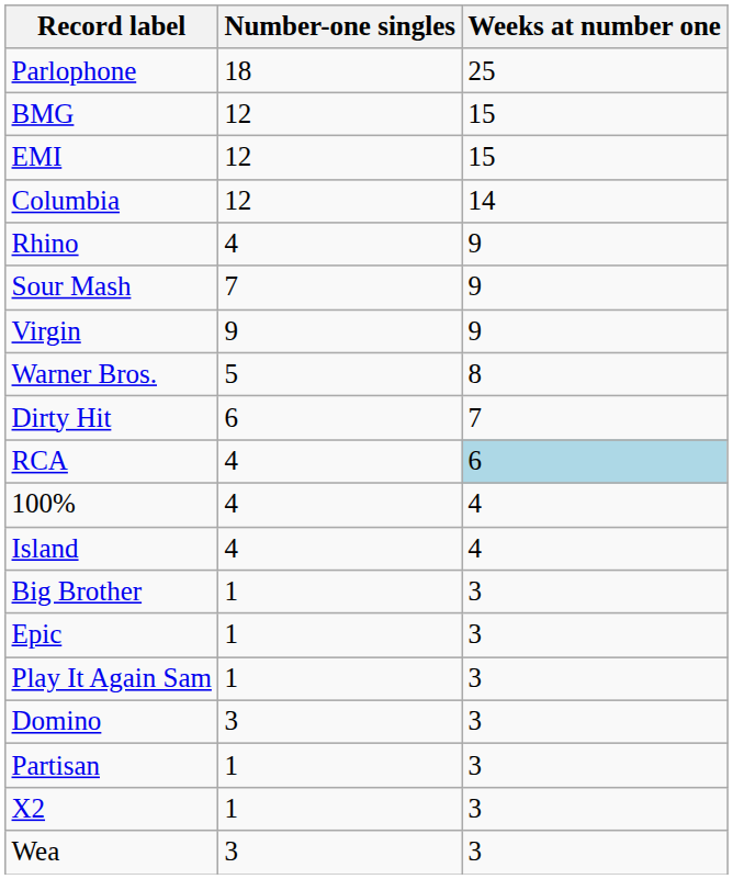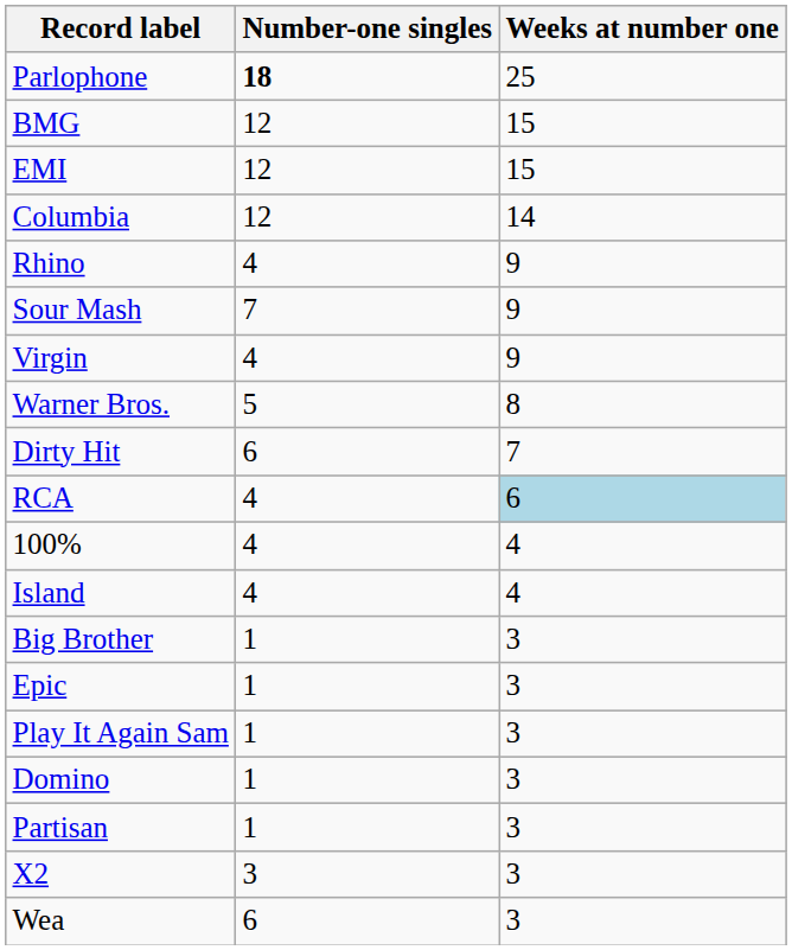 <table class="wikitable plainrowheaders sortable">
 <tr>
 <th scope=col>Record label</th>
 <th scope=col>Number-one singles</th>
 <th scope=col>Weeks at number one</th>
 </tr>
 <tr>
 <td><a href='#'>Parlophone</a></td>
-<td>18</td>
+<td><strong>18</strong></td>
 <td>25</td>
 </tr>
 <tr>
 <td><a href='#'>BMG</a></td>
 <td>12</td>
 <td>15</td>
 </tr>
 <tr>
 <td><a href='#'>EMI</a></td>
 <td>12</td>
 <td>15</td>
 </tr>
 <tr>
 <td><a href='#'>Columbia</a></td>
 <td>12</td>
 <td>14</td>
 </tr>
 <tr>
 <td><a href='#'>Rhino</a></td>
 <td>4</td>
 <td>9</td>
 </tr>
 <tr>
 <td><a href='#'>Sour Mash</a></td>
 <td>7</td>
 <td>9</td>
 </tr>
 <tr>
 <td><a href='#'>Virgin</a></td>
-<td>9</td>
+<td>4</td>
 <td>9</td>
 </tr>
 <tr>
 <td><a href='#'>Warner Bros.</a></td>
 <td>5</td>
 <td>8</td>
 </tr>
 <tr>
 <td><a href='#'>Dirty Hit</a></td>
 <td>6</td>
 <td>7</td>
 </tr>
 <tr>
 <td><a href='#'>RCA</a></td>
 <td>4</td>
 <td style="background: lightblue;">6</td>
 </tr>
 <tr>
 <td>100%</td>
 <td>4</td>
 <td>4</td>
 </tr>
 <tr>
 <td><a href='#'>Island</a></td>
 <td>4</td>
 <td>4</td>
 </tr>
 <tr>
 <td><a href='#'>Big Brother</a></td>
 <td>1</td>
 <td>3</td>
 </tr>
 <tr>
 <td><a href='#'>Epic</a></td>
 <td>1</td>
 <td>3</td>
 </tr>
 <tr>
 <td><a href='#'>Play It Again Sam</a></td>
 <td>1</td>
 <td>3</td>
 </tr>
 <tr>
 <td><a href='#'>Domino</a></td>
-<td>3</td>
+<td>1</td>
 <td>3</td>
 </tr>
 <tr>
 <td><a href='#'>Partisan</a></td>
 <td>1</td>
 <td>3</td>
 </tr>
 <tr>
 <td><a href='#'>X2</a></td>
-<td>1</td>
+<td>3</td>
 <td>3</td>
 </tr>
 <tr>
 <td>Wea</td>
-<td>3</td>
+<td>6</td>
 <td>3</td>
 </tr>
 </table>
